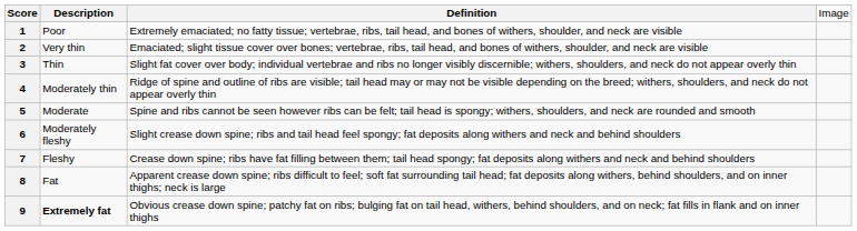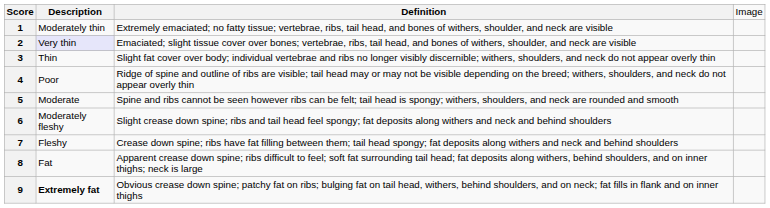 <table class="wikitable">
 <tr>
 <th scope="col">Score</th>
 <th scope="col">Description</th>
 <th scope="col">Definition</th>
 <td scope="col">Image</td>
 </tr>
 <tr>
 <th scope="row">1</th>
-<td>Poor</td>
+<td>Moderately thin</td>
 <td>Extremely emaciated; no fatty tissue; vertebrae, ribs, tail head, and bones of withers, shoulder, and neck are visible</td>
 <td></td>
 </tr>
 <tr>
 <th scope="row">2</th>
-<td>Very thin</td>
+<td style="background: lavender;">Very thin</td>
 <td>Emaciated; slight tissue cover over bones; vertebrae, ribs, tail head, and bones of withers, shoulder, and neck are visible</td>
 <td></td>
 </tr>
 <tr>
 <th scope="row">3</th>
 <td>Thin</td>
 <td>Slight fat cover over body; individual vertebrae and ribs no longer visibly discernible; withers, shoulders, and neck do not appear overly thin</td>
 <td></td>
 </tr>
 <tr>
 <th scope="row">4</th>
-<td>Moderately thin</td>
+<td>Poor</td>
 <td>Ridge of spine and outline of ribs are visible; tail head may or may not be visible depending on the breed; withers, shoulders, and neck do not appear overly thin</td>
 <td></td>
 </tr>
 <tr>
 <th scope="row">5</th>
 <td>Moderate</td>
 <td>Spine and ribs cannot be seen however ribs can be felt; tail head is spongy; withers, shoulders, and neck are rounded and smooth</td>
 <td></td>
 </tr>
 <tr>
 <th scope="row">6</th>
 <td>Moderately fleshy</td>
 <td>Slight crease down spine; ribs and tail head feel spongy; fat deposits along withers and neck and behind shoulders</td>
 <td></td>
 </tr>
 <tr>
 <th scope="row">7</th>
 <td>Fleshy</td>
 <td>Crease down spine; ribs have fat filling between them; tail head spongy; fat deposits along withers and neck and behind shoulders</td>
 <td></td>
 </tr>
 <tr>
 <th scope="row">8</th>
 <td>Fat</td>
 <td>Apparent crease down spine; ribs difficult to feel; soft fat surrounding tail head; fat deposits along withers, behind shoulders, and on inner thighs; neck is large</td>
 <td></td>
 </tr>
 <tr>
 <th scope="row">9</th>
 <td><strong>Extremely fat</strong></td>
 <td>Obvious crease down spine; patchy fat on ribs; bulging fat on tail head, withers, behind shoulders, and on neck; fat fills in flank and on inner thighs</td>
 <td></td>
 </tr>
 </table>
